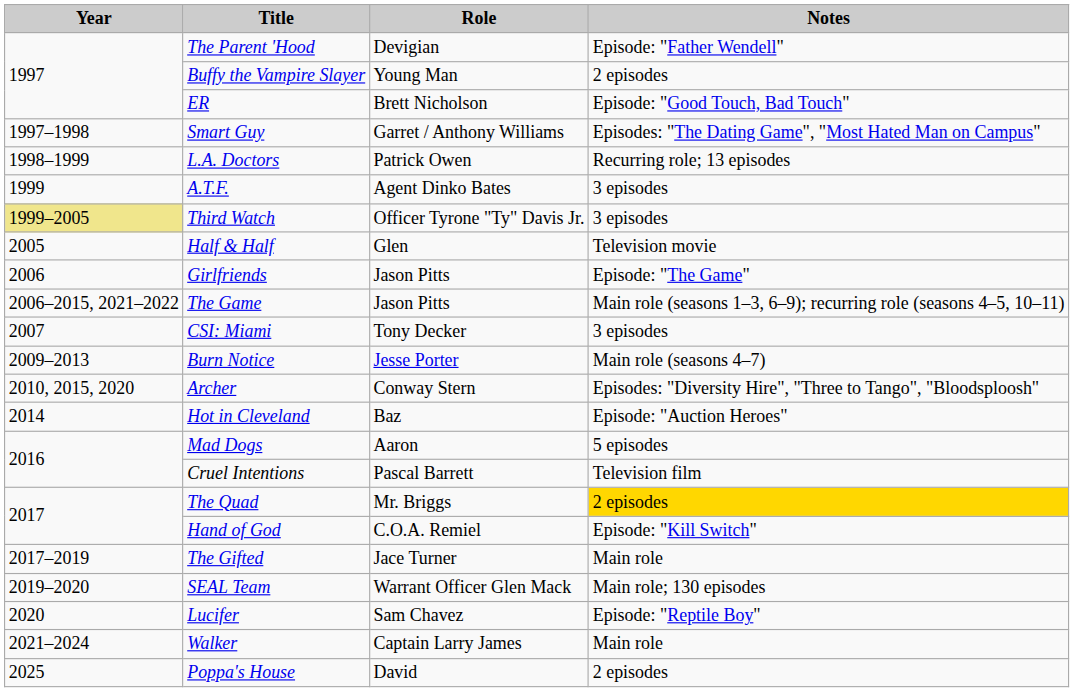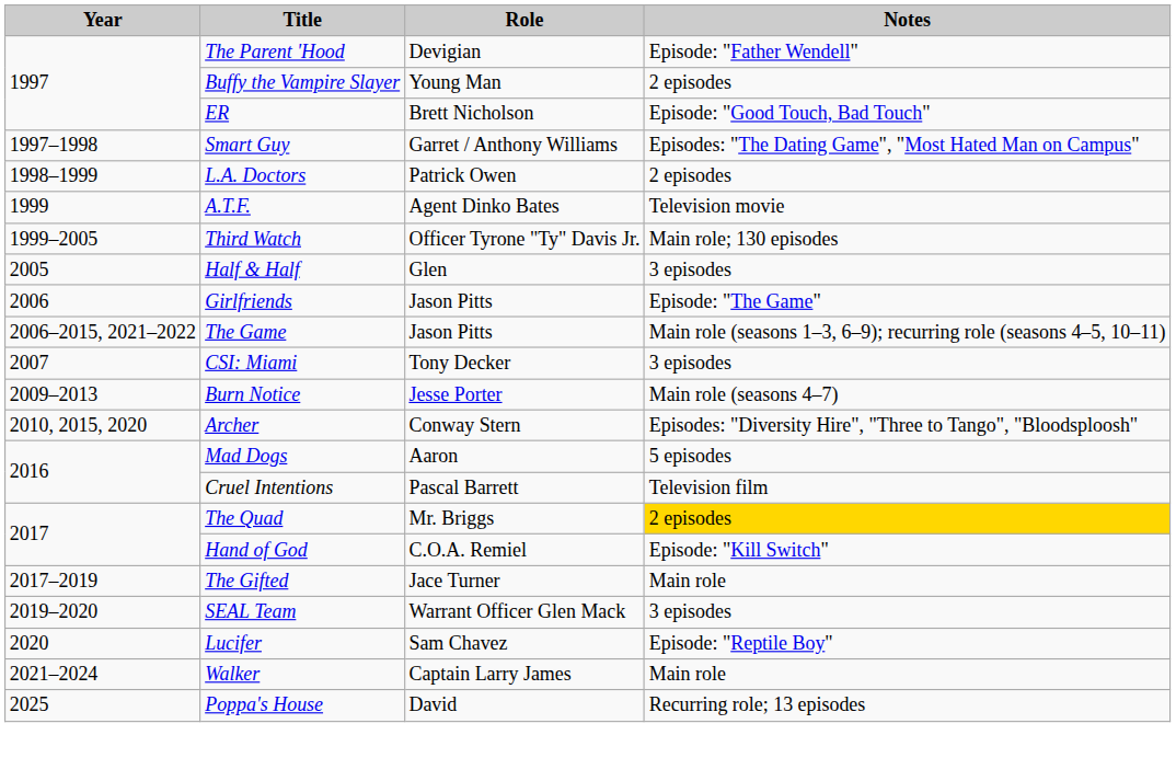 <table class="wikitable">
 <tr>
 </tr>
 <tr>
 <th style="background: #CCCCCC;">Year</th>
 <th style="background: #CCCCCC;">Title</th>
 <th style="background: #CCCCCC;">Role</th>
 <th style="background: #CCCCCC;">Notes</th>
 </tr>
 <tr>
 <td rowspan=3>1997</td>
 <td><em><a href='#'>The Parent 'Hood</a></em></td>
 <td>Devigian</td>
 <td>Episode: "<a href='#'>Father Wendell</a>"</td>
 </tr>
 <tr>
 <td><em><a href='#'>Buffy the Vampire Slayer</a></em></td>
 <td>Young Man</td>
 <td>2 episodes</td>
 </tr>
 <tr>
 <td><em><a href='#'>ER</a></em></td>
 <td>Brett Nicholson</td>
 <td>Episode: "<a href='#'>Good Touch, Bad Touch</a>"</td>
 </tr>
 <tr>
 <td>1997–1998</td>
 <td><em><a href='#'>Smart Guy</a></em></td>
 <td>Garret / Anthony Williams</td>
 <td>Episodes: "<a href='#'>The Dating Game</a>", "<a href='#'>Most Hated Man on Campus</a>"</td>
 </tr>
 <tr>
 <td>1998–1999</td>
 <td><em><a href='#'>L.A. Doctors</a></em></td>
 <td>Patrick Owen</td>
-<td>Recurring role; 13 episodes</td>
+<td>2 episodes</td>
 </tr>
 <tr>
 <td>1999</td>
 <td><em><a href='#'>A.T.F.</a></em></td>
 <td>Agent Dinko Bates</td>
-<td>3 episodes</td>
+<td>Television movie</td>
 </tr>
 <tr>
-<td style="background: khaki;">1999–2005</td>
+<td>1999–2005</td>
 <td><em><a href='#'>Third Watch</a></em></td>
 <td>Officer Tyrone "Ty" Davis Jr.</td>
-<td>3 episodes</td>
+<td>Main role; 130 episodes</td>
 </tr>
 <tr>
 <td>2005</td>
 <td><em><a href='#'>Half & Half</a></em></td>
 <td>Glen</td>
-<td>Television movie</td>
+<td>3 episodes</td>
 </tr>
 <tr>
 <td>2006</td>
 <td><em><a href='#'>Girlfriends</a></em></td>
 <td>Jason Pitts</td>
 <td>Episode: "<a href='#'>The Game</a>"</td>
 </tr>
 <tr>
 <td>2006–2015, 2021–2022</td>
 <td><em><a href='#'>The Game</a></em></td>
 <td>Jason Pitts</td>
 <td>Main role (seasons 1–3, 6–9); recurring role (seasons 4–5, 10–11)</td>
 </tr>
 <tr>
 <td>2007</td>
 <td><em><a href='#'>CSI: Miami</a></em></td>
 <td>Tony Decker</td>
 <td>3 episodes</td>
 </tr>
 <tr>
 <td>2009–2013</td>
 <td><em><a href='#'>Burn Notice</a></em></td>
 <td><a href='#'>Jesse Porter</a></td>
 <td>Main role (seasons 4–7)</td>
 </tr>
 <tr>
 <td>2010, 2015, 2020</td>
 <td><em><a href='#'>Archer</a></em></td>
 <td>Conway Stern</td>
 <td>Episodes: "Diversity Hire", "Three to Tango", "Bloodsploosh"</td>
-</tr>
-<tr>
-<td>2014</td>
-<td><em><a href='#'>Hot in Cleveland</a></em></td>
-<td>Baz</td>
-<td>Episode: "Auction Heroes"</td>
 </tr>
 <tr>
 <td rowspan=2>2016</td>
 <td><em><a href='#'>Mad Dogs</a></em></td>
 <td>Aaron</td>
 <td>5 episodes</td>
 </tr>
 <tr>
 <td><em>Cruel Intentions</em></td>
 <td>Pascal Barrett</td>
 <td>Television film</td>
 </tr>
 <tr>
 <td rowspan=2>2017</td>
 <td><em><a href='#'>The Quad</a></em></td>
 <td>Mr. Briggs</td>
 <td style="background: gold;">2 episodes</td>
 </tr>
 <tr>
 <td><em><a href='#'>Hand of God</a></em></td>
 <td>C.O.A. Remiel</td>
 <td>Episode: "<a href='#'>Kill Switch</a>"</td>
 </tr>
 <tr>
 <td>2017–2019</td>
 <td><em><a href='#'>The Gifted</a></em></td>
 <td>Jace Turner</td>
 <td>Main role</td>
 </tr>
 <tr>
 <td>2019–2020</td>
 <td><em><a href='#'>SEAL Team</a></em></td>
 <td>Warrant Officer Glen Mack</td>
-<td>Main role; 130 episodes</td>
+<td>3 episodes</td>
 </tr>
 <tr>
 <td>2020</td>
 <td><em><a href='#'>Lucifer</a></em></td>
 <td>Sam Chavez</td>
 <td>Episode: "<a href='#'>Reptile Boy</a>"</td>
 </tr>
 <tr>
 <td>2021–2024</td>
 <td><em><a href='#'>Walker</a></em></td>
 <td>Captain Larry James</td>
 <td>Main role</td>
 </tr>
 <tr>
 <td>2025</td>
 <td><em><a href='#'>Poppa's House</a></em></td>
 <td>David</td>
-<td>2 episodes</td>
+<td>Recurring role; 13 episodes</td>
 </tr>
 </table>
